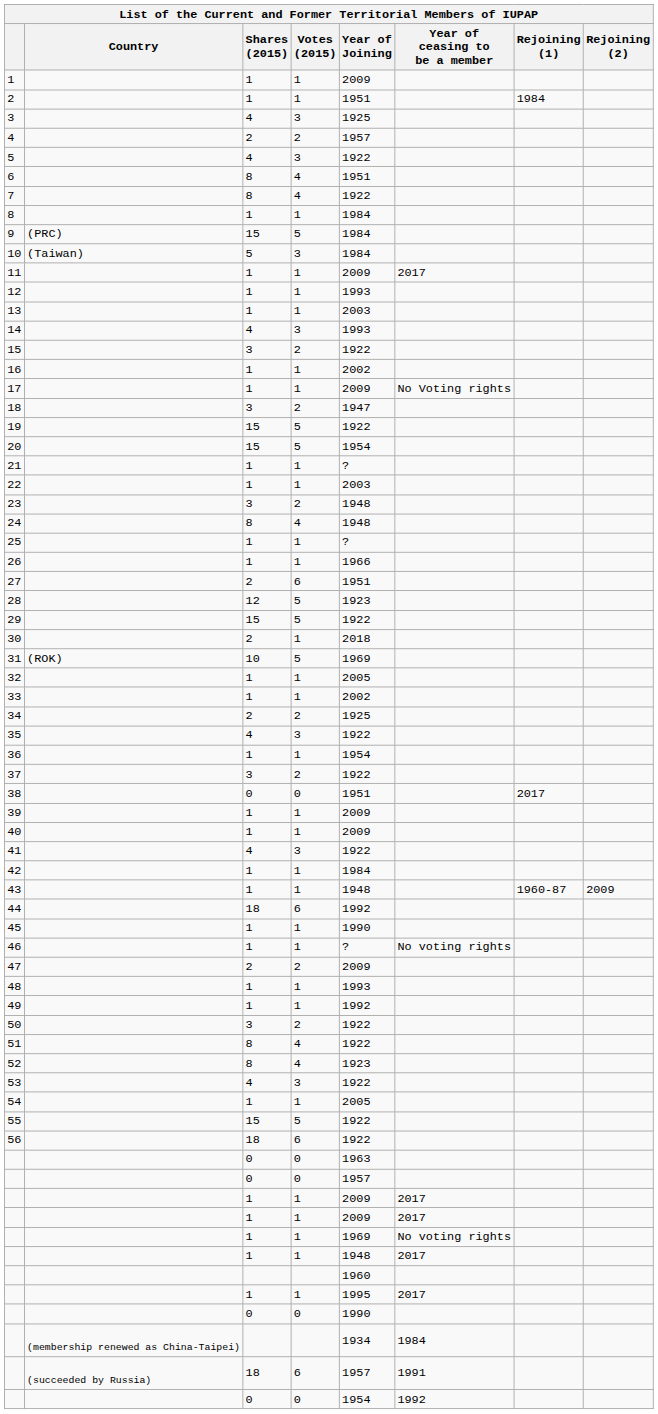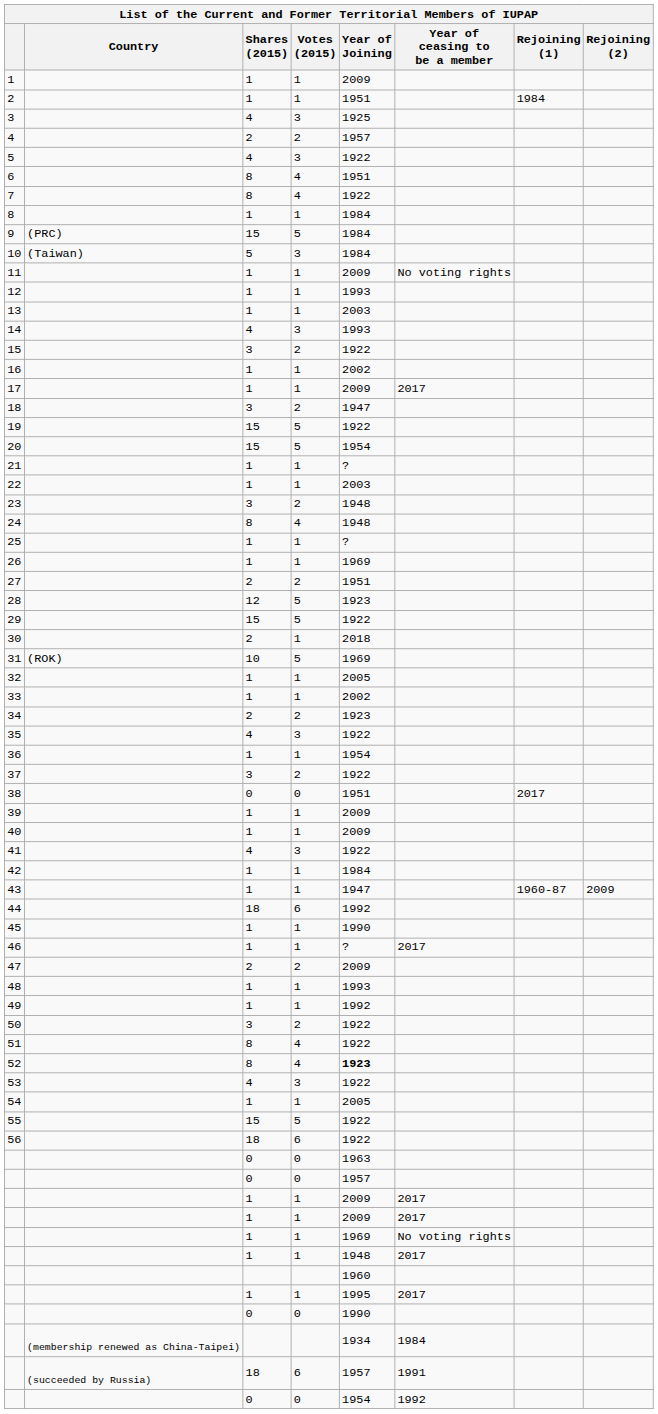 <table class="wikitable sortable">
 <tr>
 <th colspan="8">List of the Current and Former  Territorial Members of IUPAP</th>
 </tr>
 <tr>
 <th></th>
 <th>Country</th>
 <th>Shares<br>(2015)</th>
 <th>Votes<br>(2015)</th>
 <th>Year of<br>Joining</th>
 <th>Year of<br>ceasing to<br>be a member</th>
 <th>Rejoining<br>(1)</th>
 <th>Rejoining<br>(2)</th>
 </tr>
 <tr>
 <td>1</td>
 <td></td>
 <td>1</td>
 <td>1</td>
 <td>2009</td>
 <td></td>
 <td></td>
 <td></td>
 </tr>
 <tr>
 <td>2</td>
 <td></td>
 <td>1</td>
 <td>1</td>
 <td>1951</td>
 <td></td>
 <td>1984</td>
 <td></td>
 </tr>
 <tr>
 <td>3</td>
 <td></td>
 <td>4</td>
 <td>3</td>
 <td>1925</td>
 <td></td>
 <td></td>
 <td></td>
 </tr>
 <tr>
 <td>4</td>
 <td></td>
 <td>2</td>
 <td>2</td>
 <td>1957</td>
 <td></td>
 <td></td>
 <td></td>
 </tr>
 <tr>
 <td>5</td>
 <td></td>
 <td>4</td>
 <td>3</td>
 <td>1922</td>
 <td></td>
 <td></td>
 <td></td>
 </tr>
 <tr>
 <td>6</td>
 <td></td>
 <td>8</td>
 <td>4</td>
 <td>1951</td>
 <td></td>
 <td></td>
 <td></td>
 </tr>
 <tr>
 <td>7</td>
 <td></td>
 <td>8</td>
 <td>4</td>
 <td>1922</td>
 <td></td>
 <td></td>
 <td></td>
 </tr>
 <tr>
 <td>8</td>
 <td></td>
 <td>1</td>
 <td>1</td>
 <td>1984</td>
 <td></td>
 <td></td>
 <td></td>
 </tr>
 <tr>
 <td>9</td>
 <td> (PRC)</td>
 <td>15</td>
 <td>5</td>
 <td>1984</td>
 <td></td>
 <td></td>
 <td></td>
 </tr>
 <tr>
 <td>10</td>
 <td> (Taiwan)</td>
 <td>5</td>
 <td>3</td>
 <td>1984</td>
 <td></td>
 <td></td>
 <td></td>
 </tr>
 <tr>
 <td>11</td>
 <td></td>
 <td>1</td>
 <td>1</td>
 <td>2009</td>
-<td>2017</td>
+<td>No voting rights</td>
 <td></td>
 <td></td>
 </tr>
 <tr>
 <td>12</td>
 <td></td>
 <td>1</td>
 <td>1</td>
 <td>1993</td>
 <td></td>
 <td></td>
 <td></td>
 </tr>
 <tr>
 <td>13</td>
 <td></td>
 <td>1</td>
 <td>1</td>
 <td>2003</td>
 <td></td>
 <td></td>
 <td></td>
 </tr>
 <tr>
 <td>14</td>
 <td></td>
 <td>4</td>
 <td>3</td>
 <td>1993</td>
 <td></td>
 <td></td>
 <td></td>
 </tr>
 <tr>
 <td>15</td>
 <td></td>
 <td>3</td>
 <td>2</td>
 <td>1922</td>
 <td></td>
 <td></td>
 <td></td>
 </tr>
 <tr>
 <td>16</td>
 <td></td>
 <td>1</td>
 <td>1</td>
 <td>2002</td>
 <td></td>
 <td></td>
 <td></td>
 </tr>
 <tr>
 <td>17</td>
 <td></td>
 <td>1</td>
 <td>1</td>
 <td>2009</td>
-<td>No Voting rights</td>
+<td>2017</td>
 <td></td>
 <td></td>
 </tr>
 <tr>
 <td>18</td>
 <td></td>
 <td>3</td>
 <td>2</td>
 <td>1947</td>
 <td></td>
 <td></td>
 <td></td>
 </tr>
 <tr>
 <td>19</td>
 <td></td>
 <td>15</td>
 <td>5</td>
 <td>1922</td>
 <td></td>
 <td></td>
 <td></td>
 </tr>
 <tr>
 <td>20</td>
 <td></td>
 <td>15</td>
 <td>5</td>
 <td>1954</td>
 <td></td>
 <td></td>
 <td></td>
 </tr>
 <tr>
 <td>21</td>
 <td></td>
 <td>1</td>
 <td>1</td>
 <td>?</td>
 <td></td>
 <td></td>
 <td></td>
 </tr>
 <tr>
 <td>22</td>
 <td></td>
 <td>1</td>
 <td>1</td>
 <td>2003</td>
 <td></td>
 <td></td>
 <td></td>
 </tr>
 <tr>
 <td>23</td>
 <td></td>
 <td>3</td>
 <td>2</td>
 <td>1948</td>
 <td></td>
 <td></td>
 <td></td>
 </tr>
 <tr>
 <td>24</td>
 <td></td>
 <td>8</td>
 <td>4</td>
 <td>1948</td>
 <td></td>
 <td></td>
 <td></td>
 </tr>
 <tr>
 <td>25</td>
 <td></td>
 <td>1</td>
 <td>1</td>
 <td>?</td>
 <td></td>
 <td></td>
 <td></td>
 </tr>
 <tr>
 <td>26</td>
 <td></td>
 <td>1</td>
 <td>1</td>
-<td>1966</td>
+<td>1969</td>
 <td></td>
 <td></td>
 <td></td>
 </tr>
 <tr>
 <td>27</td>
 <td></td>
 <td>2</td>
-<td>6</td>
+<td>2</td>
 <td>1951</td>
 <td></td>
 <td></td>
 <td></td>
 </tr>
 <tr>
 <td>28</td>
 <td></td>
 <td>12</td>
 <td>5</td>
 <td>1923</td>
 <td></td>
 <td></td>
 <td></td>
 </tr>
 <tr>
 <td>29</td>
 <td></td>
 <td>15</td>
 <td>5</td>
 <td>1922</td>
 <td></td>
 <td></td>
 <td></td>
 </tr>
 <tr>
 <td>30</td>
 <td></td>
 <td>2</td>
 <td>1</td>
 <td>2018</td>
 <td></td>
 <td></td>
 <td></td>
 </tr>
 <tr>
 <td>31</td>
 <td> (ROK)</td>
 <td>10</td>
 <td>5</td>
 <td>1969</td>
 <td></td>
 <td></td>
 <td></td>
 </tr>
 <tr>
 <td>32</td>
 <td></td>
 <td>1</td>
 <td>1</td>
 <td>2005</td>
 <td></td>
 <td></td>
 <td></td>
 </tr>
 <tr>
 <td>33</td>
 <td></td>
 <td>1</td>
 <td>1</td>
 <td>2002</td>
 <td></td>
 <td></td>
 <td></td>
 </tr>
 <tr>
 <td>34</td>
 <td></td>
 <td>2</td>
 <td>2</td>
-<td>1925</td>
+<td>1923</td>
 <td></td>
 <td></td>
 <td></td>
 </tr>
 <tr>
 <td>35</td>
 <td></td>
 <td>4</td>
 <td>3</td>
 <td>1922</td>
 <td></td>
 <td></td>
 <td></td>
 </tr>
 <tr>
 <td>36</td>
 <td></td>
 <td>1</td>
 <td>1</td>
 <td>1954</td>
 <td></td>
 <td></td>
 <td></td>
 </tr>
 <tr>
 <td>37</td>
 <td></td>
 <td>3</td>
 <td>2</td>
 <td>1922</td>
 <td></td>
 <td></td>
 <td></td>
 </tr>
 <tr>
 <td>38</td>
 <td></td>
 <td>0</td>
 <td>0</td>
 <td>1951</td>
 <td></td>
 <td>2017</td>
 <td></td>
 </tr>
 <tr>
 <td>39</td>
 <td></td>
 <td>1</td>
 <td>1</td>
 <td>2009</td>
 <td></td>
 <td></td>
 <td></td>
 </tr>
 <tr>
 <td>40</td>
 <td></td>
 <td>1</td>
 <td>1</td>
 <td>2009</td>
 <td></td>
 <td></td>
 <td></td>
 </tr>
 <tr>
 <td>41</td>
 <td></td>
 <td>4</td>
 <td>3</td>
 <td>1922</td>
 <td></td>
 <td></td>
 <td></td>
 </tr>
 <tr>
 <td>42</td>
 <td></td>
 <td>1</td>
 <td>1</td>
 <td>1984</td>
 <td></td>
 <td></td>
 <td></td>
 </tr>
 <tr>
 <td>43</td>
 <td></td>
 <td>1</td>
 <td>1</td>
-<td>1948</td>
+<td>1947</td>
 <td></td>
 <td>1960-87</td>
 <td>2009</td>
 </tr>
 <tr>
 <td>44</td>
 <td></td>
 <td>18</td>
 <td>6</td>
 <td>1992</td>
 <td></td>
 <td></td>
 <td></td>
 </tr>
 <tr>
 <td>45</td>
 <td></td>
 <td>1</td>
 <td>1</td>
 <td>1990</td>
 <td></td>
 <td></td>
 <td></td>
 </tr>
 <tr>
 <td>46</td>
 <td></td>
 <td>1</td>
 <td>1</td>
 <td>?</td>
-<td>No voting rights</td>
+<td>2017</td>
 <td></td>
 <td></td>
 </tr>
 <tr>
 <td>47</td>
 <td></td>
 <td>2</td>
 <td>2</td>
 <td>2009</td>
 <td></td>
 <td></td>
 <td></td>
 </tr>
 <tr>
 <td>48</td>
 <td></td>
 <td>1</td>
 <td>1</td>
 <td>1993</td>
 <td></td>
 <td></td>
 <td></td>
 </tr>
 <tr>
 <td>49</td>
 <td></td>
 <td>1</td>
 <td>1</td>
 <td>1992</td>
 <td></td>
 <td></td>
 <td></td>
 </tr>
 <tr>
 <td>50</td>
 <td></td>
 <td>3</td>
 <td>2</td>
 <td>1922</td>
 <td></td>
 <td></td>
 <td></td>
 </tr>
 <tr>
 <td>51</td>
 <td></td>
 <td>8</td>
 <td>4</td>
 <td>1922</td>
 <td></td>
 <td></td>
 <td></td>
 </tr>
 <tr>
 <td>52</td>
 <td></td>
 <td>8</td>
 <td>4</td>
-<td>1923</td>
+<td><strong>1923</strong></td>
 <td></td>
 <td></td>
 <td></td>
 </tr>
 <tr>
 <td>53</td>
 <td></td>
 <td>4</td>
 <td>3</td>
 <td>1922</td>
 <td></td>
 <td></td>
 <td></td>
 </tr>
 <tr>
 <td>54</td>
 <td></td>
 <td>1</td>
 <td>1</td>
 <td>2005</td>
 <td></td>
 <td></td>
 <td></td>
 </tr>
 <tr>
 <td>55</td>
 <td></td>
 <td>15</td>
 <td>5</td>
 <td>1922</td>
 <td></td>
 <td></td>
 <td></td>
 </tr>
 <tr>
 <td>56</td>
 <td></td>
 <td>18</td>
 <td>6</td>
 <td>1922</td>
 <td></td>
 <td></td>
 <td></td>
 </tr>
 <tr>
 <td></td>
 <td></td>
 <td>0</td>
 <td>0</td>
 <td>1963</td>
 <td></td>
 <td></td>
 <td></td>
 </tr>
 <tr>
 <td></td>
 <td></td>
 <td>0</td>
 <td>0</td>
 <td>1957</td>
 <td></td>
 <td></td>
 <td></td>
 </tr>
 <tr>
 <td></td>
 <td></td>
 <td>1</td>
 <td>1</td>
 <td>2009</td>
 <td>2017</td>
 <td></td>
 <td></td>
 </tr>
 <tr>
 <td></td>
 <td></td>
 <td>1</td>
 <td>1</td>
 <td>2009</td>
 <td>2017</td>
 <td></td>
 <td></td>
 </tr>
 <tr>
 <td></td>
 <td></td>
 <td>1</td>
 <td>1</td>
 <td>1969</td>
 <td>No voting rights</td>
 <td></td>
 <td></td>
 </tr>
 <tr>
 <td></td>
 <td></td>
 <td>1</td>
 <td>1</td>
 <td>1948</td>
 <td>2017</td>
 <td></td>
 <td></td>
 </tr>
 <tr>
 <td></td>
 <td></td>
 <td></td>
 <td></td>
 <td>1960</td>
 <td></td>
 <td></td>
 <td></td>
 </tr>
 <tr>
 <td></td>
 <td></td>
 <td>1</td>
 <td>1</td>
 <td>1995</td>
 <td>2017</td>
 <td></td>
 <td></td>
 </tr>
 <tr>
 <td></td>
 <td></td>
 <td>0</td>
 <td>0</td>
 <td>1990</td>
 <td></td>
 <td></td>
 <td></td>
 </tr>
 <tr>
 <td></td>
 <td><br><small>(membership renewed as China-Taipei)</small></td>
 <td></td>
 <td></td>
 <td>1934</td>
 <td>1984</td>
 <td></td>
 <td></td>
 </tr>
 <tr>
 <td></td>
 <td><br><small>(succeeded by Russia)</small></td>
 <td>18</td>
 <td>6</td>
 <td>1957</td>
 <td>1991</td>
 <td></td>
 <td></td>
 </tr>
 <tr>
 <td></td>
 <td></td>
 <td>0</td>
 <td>0</td>
 <td>1954</td>
 <td>1992</td>
 <td></td>
 <td></td>
 </tr>
 </table>
